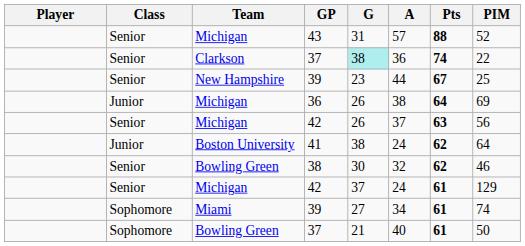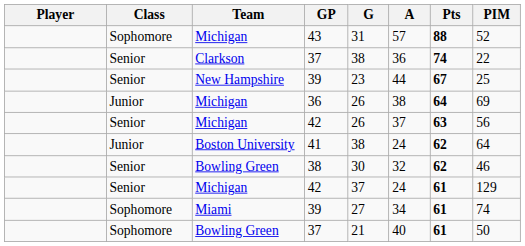 <table class="wikitable sortable">
 <tr>
 <th style="width: 11em;">Player</th>
 <th style="width: 7em;">Class</th>
 <th style="width: 11em;">Team</th>
 <th style="width: 4em;">GP</th>
 <th style="width: 4em;">G</th>
 <th style="width: 4em;">A</th>
 <th style="width: 4em;">Pts</th>
 <th style="width: 4em;">PIM</th>
 </tr>
 <tr>
 <td></td>
-<td>Senior</td>
+<td>Sophomore</td>
 <td><a href='#'>Michigan</a></td>
 <td>43</td>
 <td>31</td>
 <td>57</td>
 <td><strong>88</strong></td>
 <td>52</td>
 </tr>
 <tr>
 <td></td>
 <td>Senior</td>
 <td><a href='#'>Clarkson</a></td>
 <td>37</td>
-<td style="background: paleturquoise;">38</td>
+<td>38</td>
 <td>36</td>
 <td><strong>74</strong></td>
 <td>22</td>
 </tr>
 <tr>
 <td></td>
 <td>Senior</td>
 <td><a href='#'>New Hampshire</a></td>
 <td>39</td>
 <td>23</td>
 <td>44</td>
 <td><strong>67</strong></td>
 <td>25</td>
 </tr>
 <tr>
 <td></td>
 <td>Junior</td>
 <td><a href='#'>Michigan</a></td>
 <td>36</td>
 <td>26</td>
 <td>38</td>
 <td><strong>64</strong></td>
 <td>69</td>
 </tr>
 <tr>
 <td></td>
 <td>Senior</td>
 <td><a href='#'>Michigan</a></td>
 <td>42</td>
 <td>26</td>
 <td>37</td>
 <td><strong>63</strong></td>
 <td>56</td>
 </tr>
 <tr>
 <td></td>
 <td>Junior</td>
 <td><a href='#'>Boston University</a></td>
 <td>41</td>
 <td>38</td>
 <td>24</td>
 <td><strong>62</strong></td>
 <td>64</td>
 </tr>
 <tr>
 <td></td>
 <td>Senior</td>
 <td><a href='#'>Bowling Green</a></td>
 <td>38</td>
 <td>30</td>
 <td>32</td>
 <td><strong>62</strong></td>
 <td>46</td>
 </tr>
 <tr>
 <td></td>
 <td>Senior</td>
 <td><a href='#'>Michigan</a></td>
 <td>42</td>
 <td>37</td>
 <td>24</td>
 <td><strong>61</strong></td>
 <td>129</td>
 </tr>
 <tr>
 <td></td>
 <td>Sophomore</td>
 <td><a href='#'>Miami</a></td>
 <td>39</td>
 <td>27</td>
 <td>34</td>
 <td><strong>61</strong></td>
 <td>74</td>
 </tr>
 <tr>
 <td></td>
 <td>Sophomore</td>
 <td><a href='#'>Bowling Green</a></td>
 <td>37</td>
 <td>21</td>
 <td>40</td>
 <td><strong>61</strong></td>
 <td>50</td>
 </tr>
 </table>
